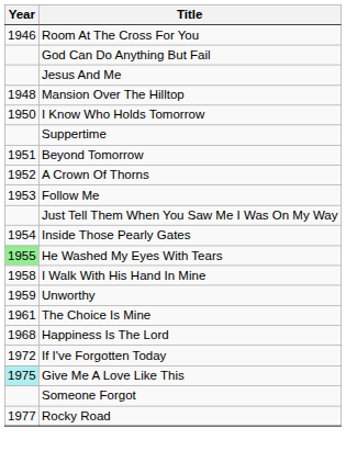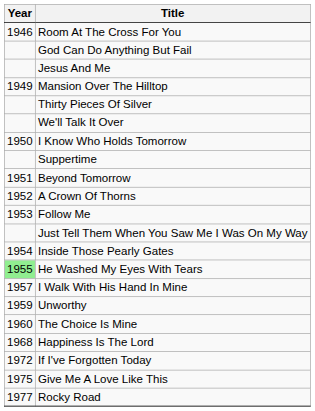 <table class="wikitable sortable" style="border: solid 1px">
 <tr>
 <th style="border-bottom: 1px solid">Year</th>
 <th style="border-bottom: 1px solid">Title</th>
 </tr>
 <tr>
 <td>1946</td>
 <td>Room At The Cross For You</td>
 </tr>
 <tr>
 <td></td>
 <td>God Can Do Anything But Fail</td>
 </tr>
 <tr>
 <td></td>
 <td>Jesus And Me</td>
 </tr>
 <tr>
-<td>1948</td>
+<td>1949</td>
 <td>Mansion Over The Hilltop</td>
+</tr>
+<tr>
+<td></td>
+<td>Thirty Pieces Of Silver</td>
+</tr>
+<tr>
+<td></td>
+<td>We'll Talk It Over</td>
 </tr>
 <tr>
 <td>1950</td>
 <td>I Know Who Holds Tomorrow</td>
 </tr>
 <tr>
 <td></td>
 <td>Suppertime</td>
 </tr>
 <tr>
 <td>1951</td>
 <td>Beyond Tomorrow</td>
 </tr>
 <tr>
 <td>1952</td>
 <td>A Crown Of Thorns</td>
 </tr>
 <tr>
 <td>1953</td>
 <td>Follow Me</td>
 </tr>
 <tr>
 <td></td>
 <td>Just Tell Them When You Saw Me I Was On My Way</td>
 </tr>
 <tr>
 <td>1954</td>
 <td>Inside Those Pearly Gates</td>
 </tr>
 <tr>
 <td style="background: lightgreen;">1955</td>
 <td>He Washed My Eyes With Tears</td>
 </tr>
 <tr>
-<td>1958</td>
+<td>1957</td>
 <td>I Walk With His Hand In Mine</td>
 </tr>
 <tr>
 <td>1959</td>
 <td>Unworthy</td>
 </tr>
 <tr>
-<td>1961</td>
+<td>1960</td>
 <td>The Choice Is Mine</td>
 </tr>
 <tr>
 <td>1968</td>
 <td>Happiness Is The Lord</td>
 </tr>
 <tr>
 <td>1972</td>
 <td>If I've Forgotten Today</td>
 </tr>
 <tr>
-<td style="background: paleturquoise;">1975</td>
+<td>1975</td>
 <td>Give Me A Love Like This</td>
-</tr>
-<tr>
-<td></td>
-<td>Someone Forgot</td>
 </tr>
 <tr>
 <td>1977</td>
 <td>Rocky Road</td>
 </tr>
 <tr>
 </tr>
 </table>
